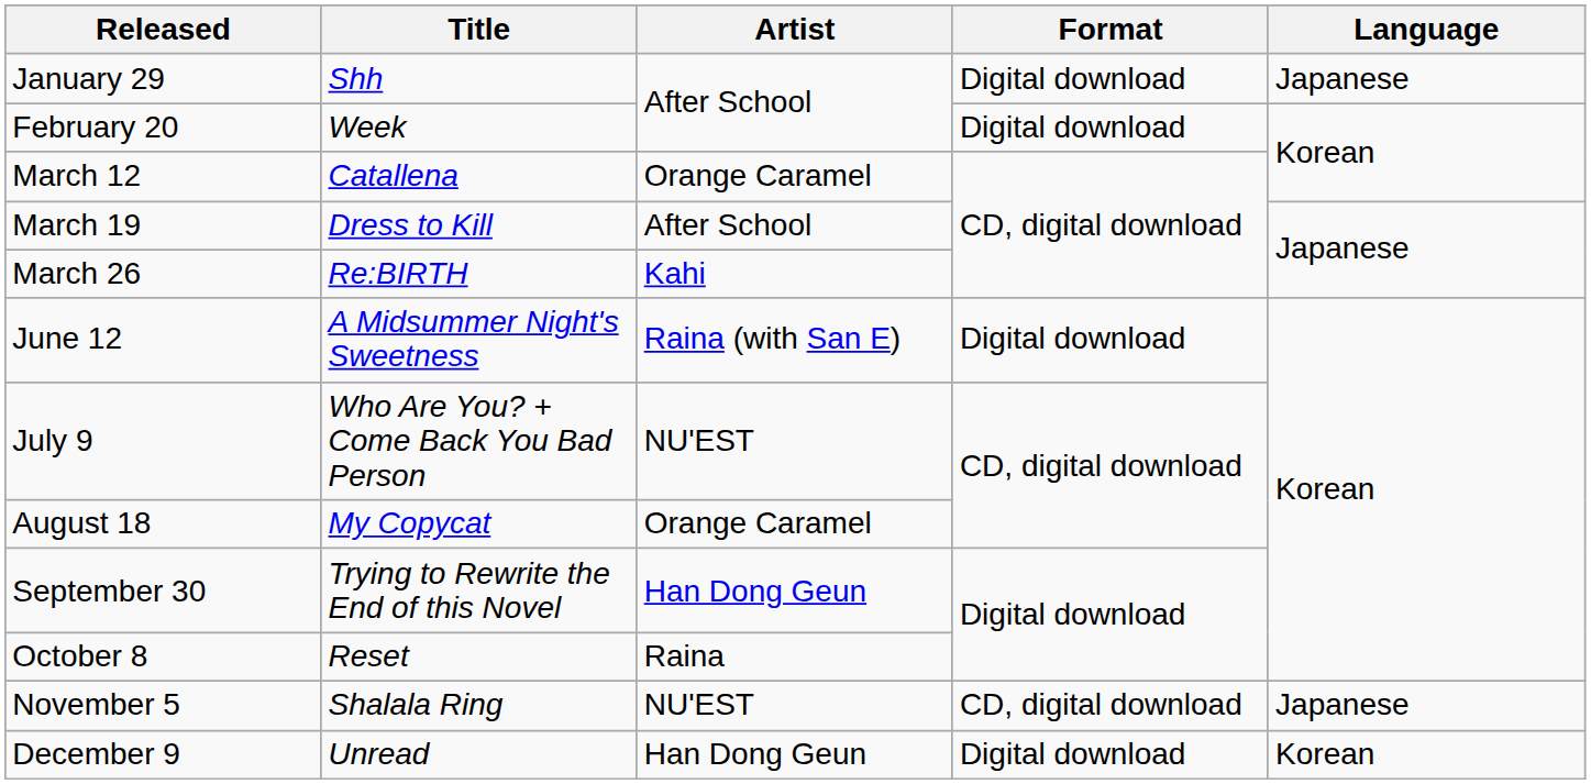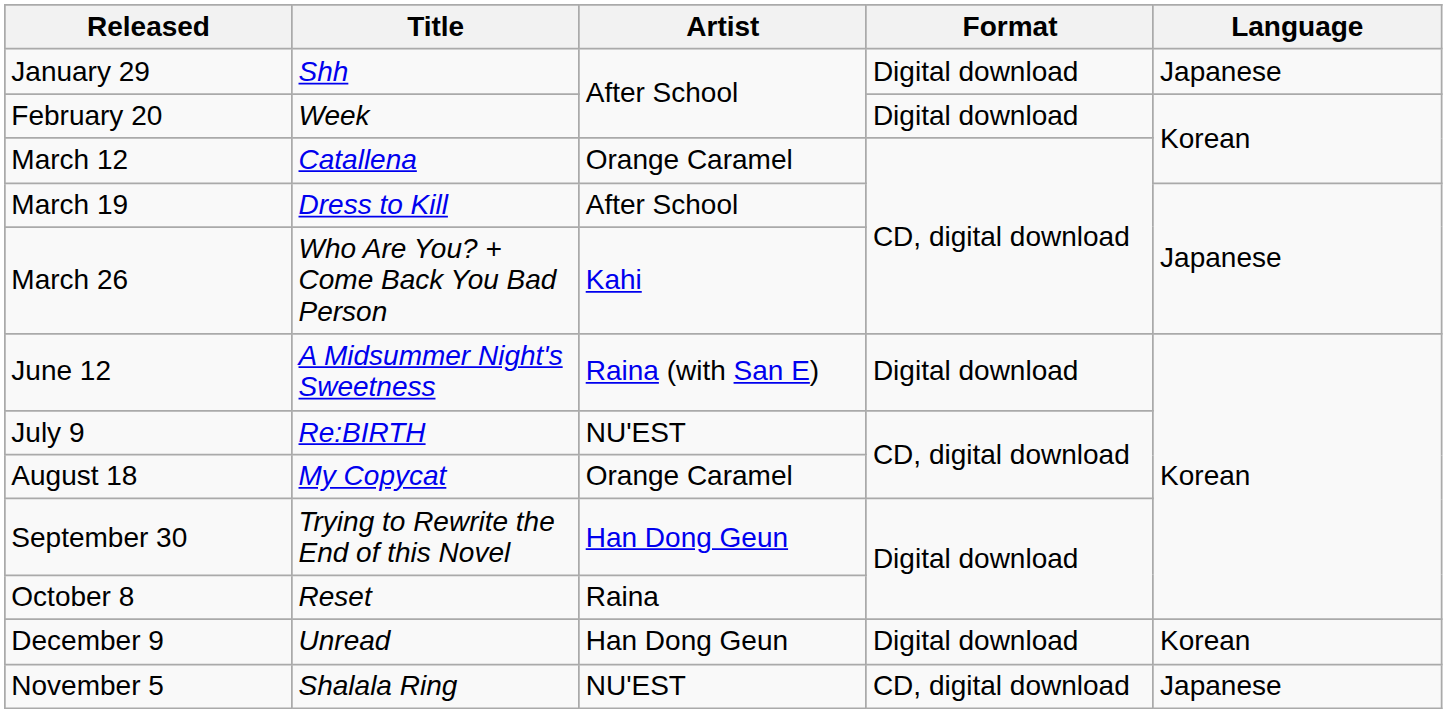 <table class="wikitable sortable" align="left center" style="width:65%;">
 <tr>
 <th style="width:20%;">Released</th>
 <th style="width:20%;">Title</th>
 <th style="width:20%;">Artist</th>
 <th style="width:20%;">Format</th>
 <th style="width:20%;">Language</th>
 </tr>
 <tr>
 <td>January 29</td>
 <td><em><a href='#'>Shh</a></em></td>
 <td rowspan="2">After School</td>
 <td rowspan="1">Digital download</td>
 <td rowspan="1">Japanese</td>
 </tr>
 <tr>
 <td>February 20</td>
 <td><em>Week</em></td>
 <td rowspan="1">Digital download</td>
 <td rowspan="2">Korean</td>
 </tr>
 <tr>
 <td>March 12</td>
 <td><em><a href='#'>Catallena</a></em></td>
 <td rowspan="1">Orange Caramel</td>
 <td rowspan="3">CD, digital download</td>
 </tr>
 <tr>
 <td>March 19</td>
 <td><em><a href='#'>Dress to Kill</a></em></td>
 <td>After School</td>
 <td rowspan="2">Japanese</td>
 </tr>
 <tr>
 <td>March 26</td>
-<td><em><a href='#'>Re:BIRTH</a></em></td>
+<td><em>Who Are You? + Come Back You Bad Person</em></td>
 <td><a href='#'>Kahi</a></td>
 </tr>
 <tr>
 <td>June 12</td>
 <td><em><a href='#'>A Midsummer Night's Sweetness</a></em></td>
 <td rowspan="1"><a href='#'>Raina</a> (with <a href='#'>San E</a>)</td>
 <td rowspan="1">Digital download</td>
 <td rowspan="5">Korean</td>
 </tr>
 <tr>
 <td>July 9</td>
-<td><em>Who Are You? + Come Back You Bad Person</em></td>
+<td><em><a href='#'>Re:BIRTH</a></em></td>
 <td rowspan="1">NU'EST</td>
 <td rowspan="2">CD, digital download</td>
 </tr>
 <tr>
 <td>August 18</td>
 <td><em><a href='#'>My Copycat</a></em></td>
 <td rowspan="1">Orange Caramel</td>
 </tr>
 <tr>
 <td>September 30</td>
 <td><em>Trying to Rewrite the End of this Novel</em></td>
 <td rowspan="1"><a href='#'>Han Dong Geun</a></td>
 <td rowspan="2">Digital download</td>
 </tr>
 <tr>
 <td>October 8</td>
 <td><em>Reset</em></td>
 <td rowspan="1">Raina</td>
 </tr>
 <tr>
+<td>December 9</td>
+<td><em>Unread</em></td>
+<td rowspan="1">Han Dong Geun</td>
+<td rowspan="1">Digital download</td>
+<td rowspan="1">Korean</td>
+</tr>
+<tr>
 <td>November 5</td>
 <td><em>Shalala Ring</em></td>
 <td rowspan="1">NU'EST</td>
 <td rowspan="1">CD, digital download</td>
 <td rowspan="1">Japanese</td>
 </tr>
-<tr>
-<td>December 9</td>
-<td><em>Unread</em></td>
-<td rowspan="1">Han Dong Geun</td>
-<td rowspan="1">Digital download</td>
-<td rowspan="1">Korean</td>
-</tr>
 </table>
